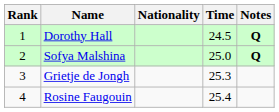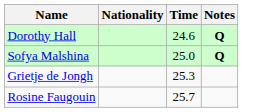 <table class="wikitable sortable" style="text-align:center">
 <tr>
-<th>Rank</th>
 <th>Name</th>
 <th>Nationality</th>
 <th>Time</th>
 <th>Notes</th>
 </tr>
 <tr bgcolor=ccffcc>
-<td>1</td>
 <td align=left><a href='#'>Dorothy Hall</a></td>
 <td align=left></td>
-<td>24.5</td>
+<td>24.6</td>
 <td><strong>Q</strong></td>
 </tr>
 <tr bgcolor=ccffcc>
-<td>2</td>
 <td align=left><a href='#'>Sofya Malshina</a></td>
 <td align=left></td>
 <td>25.0</td>
 <td><strong>Q</strong></td>
 </tr>
 <tr>
-<td>3</td>
 <td align=left><a href='#'>Grietje de Jongh</a></td>
 <td align=left></td>
 <td>25.3</td>
 <td></td>
 </tr>
 <tr>
-<td>4</td>
 <td align=left><a href='#'>Rosine Faugouin</a></td>
 <td align=left></td>
-<td>25.4</td>
+<td>25.7</td>
 <td></td>
 </tr>
 </table>
